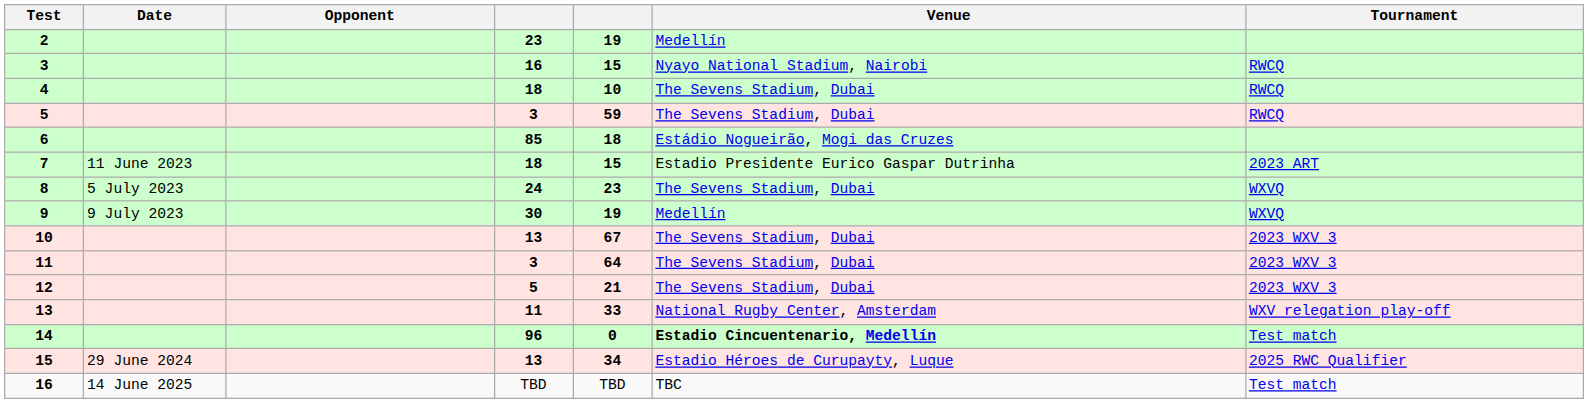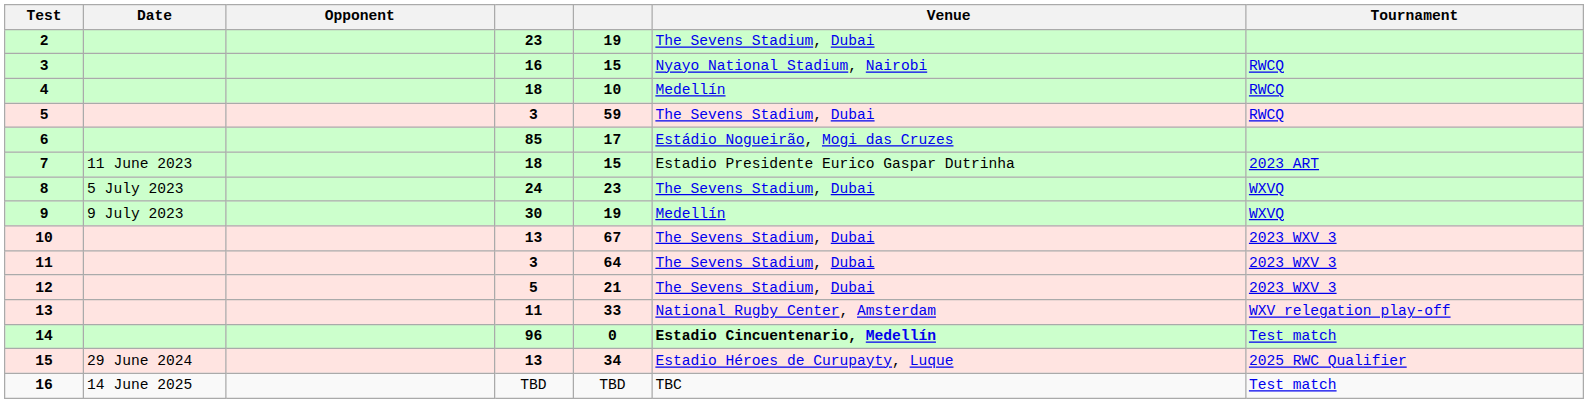 <table class="wikitable sortable" style="width:100%; font-size:90%">
 <tr>
 <th style="width:5%">Test</th>
 <th style="width:9%">Date</th>
 <th style="width:17%">Opponent</th>
 <th style="width:5%"></th>
 <th style="width:5%"></th>
 <th>Venue</th>
 <th>Tournament</th>
 </tr>
 <tr bgcolor="#ccffcc">
 <td align="center"><strong>2</strong></td>
 <td></td>
 <td></td>
 <td align="center"><strong>23</strong></td>
 <td align="center"><strong>19</strong></td>
-<td><a href='#'>Medellín</a></td>
+<td><a href='#'>The Sevens Stadium</a>, <a href='#'>Dubai</a></td>
 <td></td>
 </tr>
 <tr bgcolor="#ccffcc">
 <td align="center"><strong>3</strong></td>
 <td></td>
 <td></td>
 <td align="center"><strong>16</strong></td>
 <td align="center"><strong>15</strong></td>
 <td><a href='#'>Nyayo National Stadium</a>, <a href='#'>Nairobi</a></td>
 <td><a href='#'>RWCQ</a></td>
 </tr>
 <tr bgcolor="#ccffcc">
 <td align="center"><strong>4</strong></td>
 <td></td>
 <td></td>
 <td align="center"><strong>18</strong></td>
 <td align="center"><strong>10</strong></td>
-<td><a href='#'>The Sevens Stadium</a>, <a href='#'>Dubai</a></td>
+<td><a href='#'>Medellín</a></td>
 <td><a href='#'>RWCQ</a></td>
 </tr>
 <tr bgcolor="FFE4E1">
 <td align="center"><strong>5</strong></td>
 <td></td>
 <td></td>
 <td align="center"><strong>3</strong></td>
 <td align="center"><strong>59</strong></td>
 <td><a href='#'>The Sevens Stadium</a>, <a href='#'>Dubai</a></td>
 <td><a href='#'>RWCQ</a></td>
 </tr>
 <tr bgcolor="#ccffcc">
 <td align="center"><strong>6</strong></td>
 <td></td>
 <td></td>
 <td align="center"><strong>85</strong></td>
-<td align="center"><strong>18</strong></td>
+<td align="center"><strong>17</strong></td>
 <td><a href='#'>Estádio Nogueirão</a>, <a href='#'>Mogi das Cruzes</a></td>
 <td></td>
 </tr>
 <tr bgcolor="#ccffcc">
 <td align="center"><strong>7</strong></td>
 <td>11 June 2023</td>
 <td></td>
 <td align="center"><strong>18</strong></td>
 <td align="center"><strong>15</strong></td>
 <td>Estadio Presidente Eurico Gaspar Dutrinha</td>
 <td><a href='#'>2023 ART</a></td>
 </tr>
 <tr bgcolor="#ccffcc">
 <td align="center"><strong>8</strong></td>
 <td>5 July 2023</td>
 <td></td>
 <td align="center"><strong>24</strong></td>
 <td align="center"><strong>23</strong></td>
 <td><a href='#'>The Sevens Stadium</a>, <a href='#'>Dubai</a></td>
 <td><a href='#'>WXVQ</a></td>
 </tr>
 <tr bgcolor="#ccffcc">
 <td align="center"><strong>9</strong></td>
 <td>9 July 2023</td>
 <td></td>
 <td align="center"><strong>30</strong></td>
 <td align="center"><strong>19</strong></td>
 <td><a href='#'>Medellín</a></td>
 <td><a href='#'>WXVQ</a></td>
 </tr>
 <tr bgcolor="FFE4E1">
 <td align="center"><strong>10</strong></td>
 <td></td>
 <td></td>
 <td align="center"><strong>13</strong></td>
 <td align="center"><strong>67</strong></td>
 <td><a href='#'>The Sevens Stadium</a>, <a href='#'>Dubai</a></td>
 <td><a href='#'>2023 WXV 3</a></td>
 </tr>
 <tr bgcolor="FFE4E1">
 <td align="center"><strong>11</strong></td>
 <td></td>
 <td></td>
 <td align="center"><strong>3</strong></td>
 <td align="center"><strong>64</strong></td>
 <td><a href='#'>The Sevens Stadium</a>, <a href='#'>Dubai</a></td>
 <td><a href='#'>2023 WXV 3</a></td>
 </tr>
 <tr bgcolor="FFE4E1">
 <td align="center"><strong>12</strong></td>
 <td></td>
 <td></td>
 <td align="center"><strong>5</strong></td>
 <td align="center"><strong>21</strong></td>
 <td><a href='#'>The Sevens Stadium</a>, <a href='#'>Dubai</a></td>
 <td><a href='#'>2023 WXV 3</a></td>
 </tr>
 <tr bgcolor="FFE4E1">
 <td align="center"><strong>13</strong></td>
 <td></td>
 <td></td>
 <td align="center"><strong>11</strong></td>
 <td align="center"><strong>33</strong></td>
 <td><a href='#'>National Rugby Center</a>, <a href='#'>Amsterdam</a></td>
 <td><a href='#'>WXV relegation play-off</a></td>
 </tr>
 <tr bgcolor="#ccffcc">
 <td align="center"><strong>14</strong></td>
 <td></td>
 <td></td>
 <td align="center"><strong>96</strong></td>
 <td align="center"><strong>0</strong></td>
 <td><strong>Estadio Cincuentenario, <a href='#'>Medellín</a></strong></td>
 <td><a href='#'>Test match</a></td>
 </tr>
 <tr bgcolor="FFE4E1">
 <td align="center"><strong>15</strong></td>
 <td>29 June 2024</td>
 <td></td>
 <td align="center"><strong>13</strong></td>
 <td align="center"><strong>34</strong></td>
 <td><a href='#'>Estadio Héroes de Curupayty</a>, <a href='#'>Luque</a></td>
 <td><a href='#'>2025 RWC Qualifier</a></td>
 </tr>
 <tr>
 <td align="center"><strong>16</strong></td>
 <td>14 June 2025</td>
 <td></td>
 <td align="center">TBD</td>
 <td align="center">TBD</td>
 <td>TBC</td>
 <td><a href='#'>Test match</a></td>
 </tr>
 </table>
